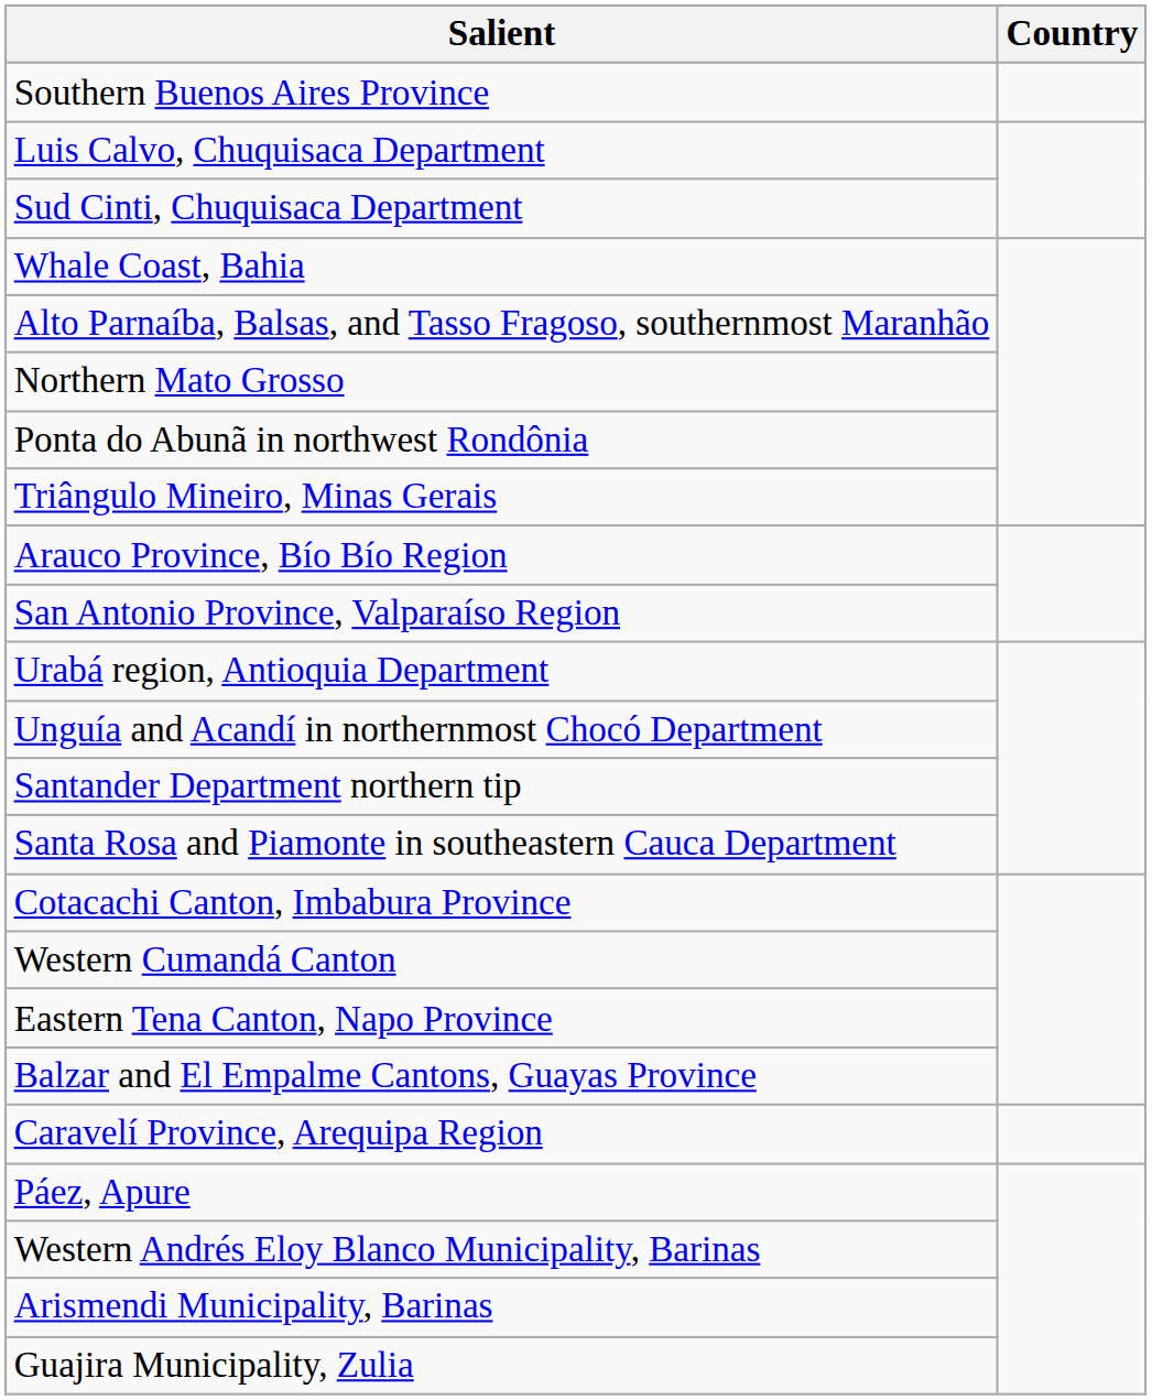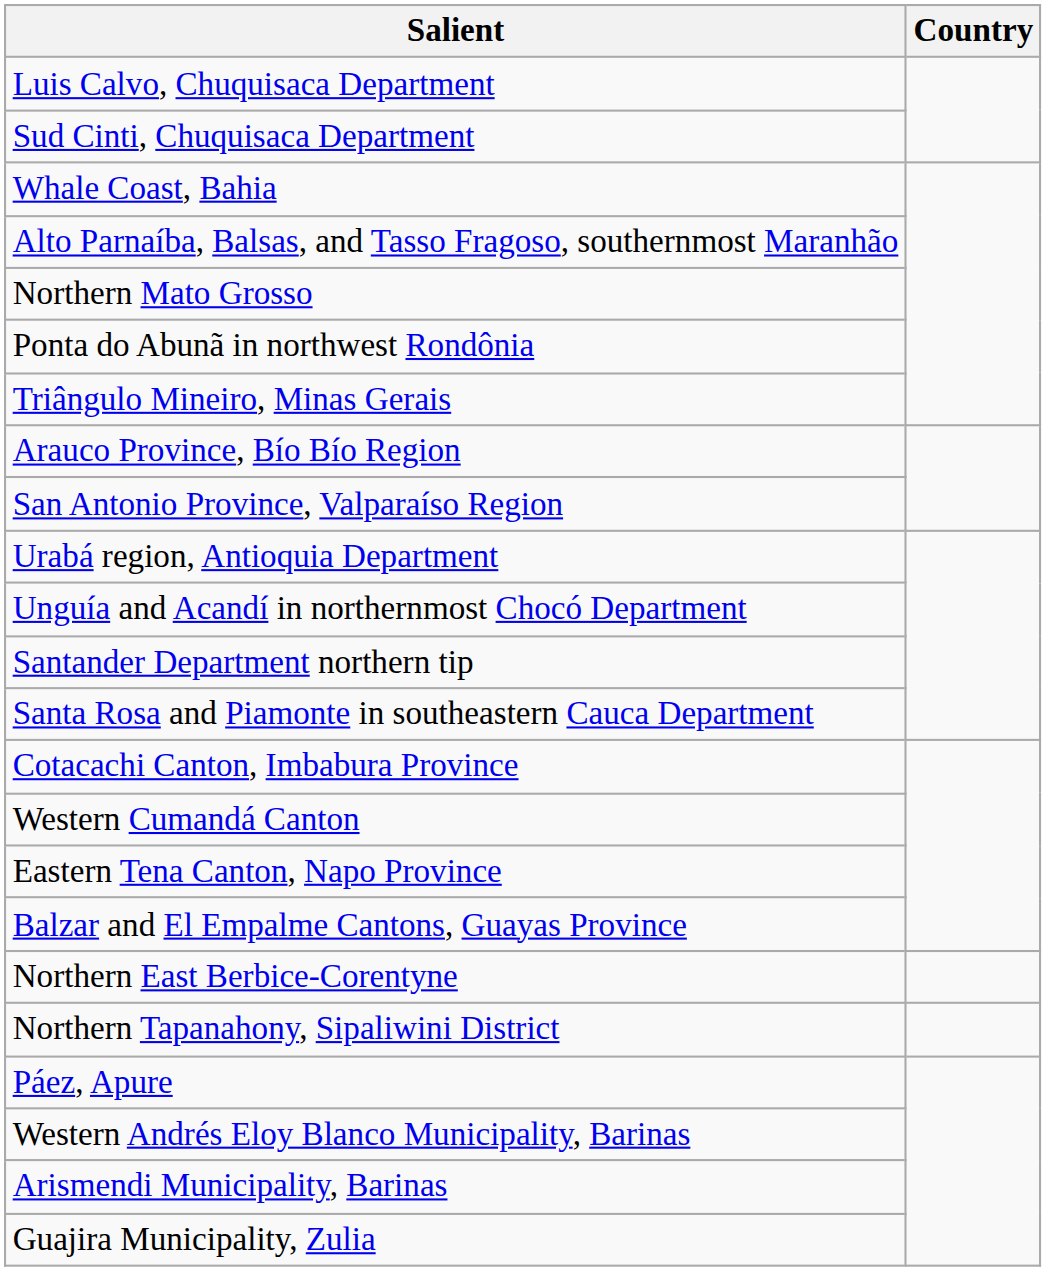 <table class="wikitable sortable">
 <tr>
 <th>Salient</th>
 <th>Country</th>
-</tr>
-<tr>
-<td>Southern <a href='#'>Buenos Aires Province</a></td>
-<td></td>
 </tr>
 <tr>
 <td><a href='#'>Luis Calvo</a>, <a href='#'>Chuquisaca Department</a></td>
 <td rowspan="2"></td>
 </tr>
 <tr>
 <td><a href='#'>Sud Cinti</a>, <a href='#'>Chuquisaca Department</a></td>
 </tr>
 <tr>
 <td><a href='#'>Whale Coast</a>, <a href='#'>Bahia</a></td>
 <td rowspan="5"></td>
 </tr>
 <tr>
 <td><a href='#'>Alto Parnaíba</a>, <a href='#'>Balsas</a>, and <a href='#'>Tasso Fragoso</a>, southernmost <a href='#'>Maranhão</a></td>
 </tr>
 <tr>
 <td>Northern <a href='#'>Mato Grosso</a></td>
 </tr>
 <tr>
 <td>Ponta do Abunã in northwest <a href='#'>Rondônia</a></td>
 </tr>
 <tr>
 <td><a href='#'>Triângulo Mineiro</a>, <a href='#'>Minas Gerais</a></td>
 </tr>
 <tr>
 <td><a href='#'>Arauco Province</a>, <a href='#'>Bío Bío Region</a></td>
 <td rowspan="2"></td>
 </tr>
 <tr>
 <td><a href='#'>San Antonio Province</a>, <a href='#'>Valparaíso Region</a></td>
 </tr>
 <tr>
 <td><a href='#'>Urabá</a> region, <a href='#'>Antioquia Department</a></td>
 <td rowspan="4"></td>
 </tr>
 <tr>
 <td><a href='#'>Unguía</a> and <a href='#'>Acandí</a> in northernmost <a href='#'>Chocó Department</a></td>
 </tr>
 <tr>
 <td><a href='#'>Santander Department</a> northern tip</td>
 </tr>
 <tr>
 <td><a href='#'>Santa Rosa</a> and <a href='#'>Piamonte</a> in southeastern <a href='#'>Cauca Department</a></td>
 </tr>
 <tr>
 <td><a href='#'>Cotacachi Canton</a>, <a href='#'>Imbabura Province</a></td>
 <td rowspan="4"></td>
 </tr>
 <tr>
 <td>Western <a href='#'>Cumandá Canton</a></td>
 </tr>
 <tr>
 <td>Eastern <a href='#'>Tena Canton</a>, <a href='#'>Napo Province</a></td>
 </tr>
 <tr>
 <td><a href='#'>Balzar</a> and <a href='#'>El Empalme Cantons</a>, <a href='#'>Guayas Province</a></td>
 </tr>
 <tr>
-<td><a href='#'>Caravelí Province</a>, <a href='#'>Arequipa Region</a></td>
+<td>Northern <a href='#'>East Berbice-Corentyne</a></td>
+<td></td>
+</tr>
+<tr>
+<td>Northern <a href='#'>Tapanahony</a>, <a href='#'>Sipaliwini District</a></td>
 <td></td>
 </tr>
 <tr>
 <td><a href='#'>Páez</a>, <a href='#'>Apure</a></td>
 <td rowspan="4"></td>
 </tr>
 <tr>
 <td>Western <a href='#'>Andrés Eloy Blanco Municipality</a>, <a href='#'>Barinas</a></td>
 </tr>
 <tr>
 <td><a href='#'>Arismendi Municipality</a>, <a href='#'>Barinas</a></td>
 </tr>
 <tr>
 <td>Guajira Municipality, <a href='#'>Zulia</a></td>
 </tr>
 </table>
